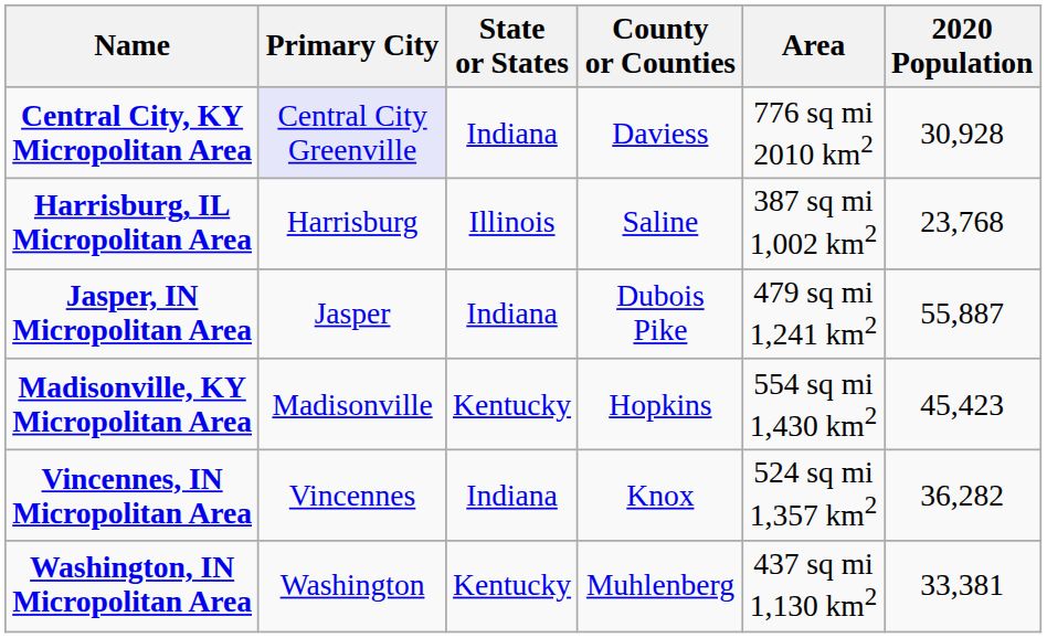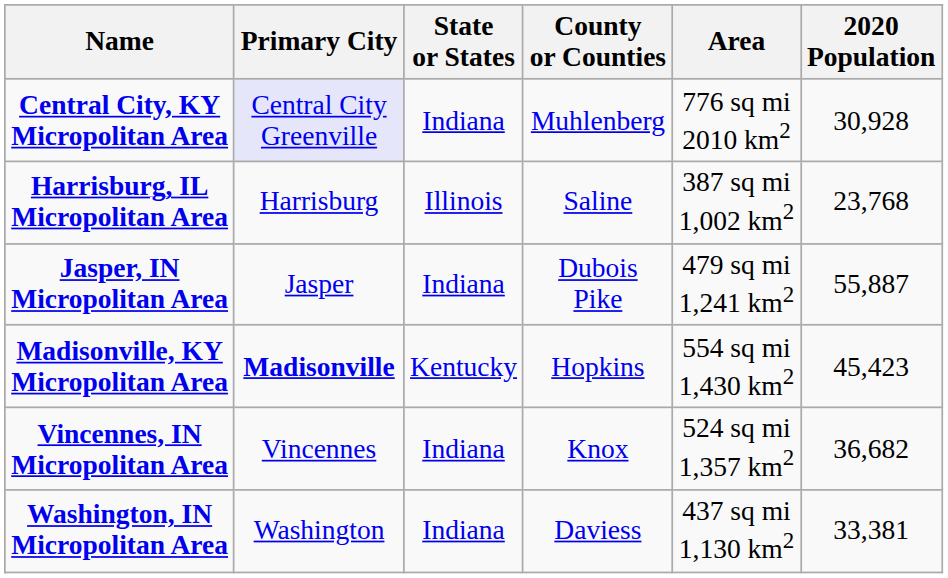 <table class="wikitable sortable" border="1" style="text-align:center;">
 <tr>
 <th>Name</th>
 <th>Primary City</th>
 <th>State<br>or States</th>
 <th>County<br>or Counties</th>
 <th>Area</th>
 <th>2020<br>Population</th>
 </tr>
 <tr>
 <td><strong><a href='#'>Central City, KY<br>Micropolitan Area</a></strong></td>
 <td style="background: lavender;"><a href='#'>Central City</a><br><a href='#'>Greenville</a></td>
 <td><a href='#'>Indiana</a></td>
-<td><a href='#'>Daviess</a></td>
+<td><a href='#'>Muhlenberg</a></td>
 <td>776 sq mi<br>2010 km<sup>2</sup></td>
 <td>30,928</td>
 </tr>
 <tr>
 <td><strong><a href='#'>Harrisburg, IL<br>Micropolitan Area</a></strong></td>
 <td><a href='#'>Harrisburg</a></td>
 <td><a href='#'>Illinois</a></td>
 <td><a href='#'>Saline</a></td>
 <td>387 sq mi<br>1,002 km<sup>2</sup></td>
 <td>23,768</td>
 </tr>
 <tr>
 <td><strong><a href='#'>Jasper, IN<br>Micropolitan Area</a></strong></td>
 <td><a href='#'>Jasper</a></td>
 <td><a href='#'>Indiana</a></td>
 <td><a href='#'>Dubois</a><br><a href='#'>Pike</a></td>
 <td>479 sq mi<br>1,241 km<sup>2</sup></td>
 <td>55,887</td>
 </tr>
 <tr>
 <td><strong><a href='#'>Madisonville, KY<br>Micropolitan Area</a></strong></td>
-<td><a href='#'>Madisonville</a></td>
+<td><strong><a href='#'>Madisonville</a></strong></td>
 <td><a href='#'>Kentucky</a></td>
 <td><a href='#'>Hopkins</a></td>
 <td>554 sq mi<br>1,430 km<sup>2</sup></td>
 <td>45,423</td>
 </tr>
 <tr>
 <td><strong><a href='#'>Vincennes, IN<br>Micropolitan Area</a></strong></td>
 <td><a href='#'>Vincennes</a></td>
 <td><a href='#'>Indiana</a></td>
 <td><a href='#'>Knox</a></td>
 <td>524 sq mi<br>1,357 km<sup>2</sup></td>
-<td>36,282</td>
+<td>36,682</td>
 </tr>
 <tr>
 <td><strong><a href='#'>Washington, IN<br>Micropolitan Area</a></strong></td>
 <td><a href='#'>Washington</a></td>
-<td><a href='#'>Kentucky</a></td>
-<td><a href='#'>Muhlenberg</a></td>
+<td><a href='#'>Indiana</a></td>
+<td><a href='#'>Daviess</a></td>
 <td>437 sq mi<br>1,130 km<sup>2</sup></td>
 <td>33,381</td>
 </tr>
 </table>
